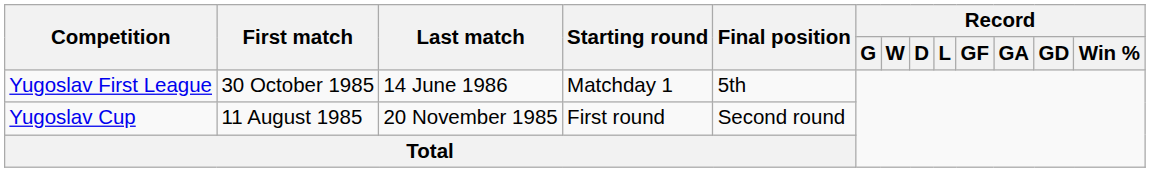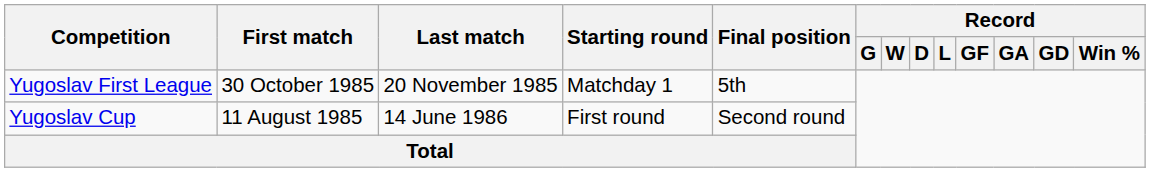 <table class="wikitable" style="text-align: center">
 <tr>
 <th rowspan="2">Competition</th>
 <th rowspan="2">First match</th>
 <th rowspan="2">Last match</th>
 <th rowspan="2">Starting round</th>
 <th rowspan="2">Final position</th>
 <th colspan="8">Record</th>
 </tr>
 <tr>
 <th>G</th>
 <th>W</th>
 <th>D</th>
 <th>L</th>
 <th>GF</th>
 <th>GA</th>
 <th>GD</th>
 <th>Win %</th>
 </tr>
 <tr>
 <td align=left><a href='#'>Yugoslav First League</a></td>
 <td align=left>30 October 1985</td>
-<td align=left>14 June 1986</td>
+<td align=left>20 November 1985</td>
 <td align=left>Matchday 1</td>
 <td align=left>5th<br></td>
 </tr>
 <tr>
 <td align=left><a href='#'>Yugoslav Cup</a></td>
 <td align=left>11 August 1985</td>
-<td align=left>20 November 1985</td>
+<td align=left>14 June 1986</td>
 <td align=left>First round</td>
 <td align=left>Second round<br></td>
 </tr>
 <tr>
 <th colspan="5">Total<br></th>
 </tr>
 </table>
